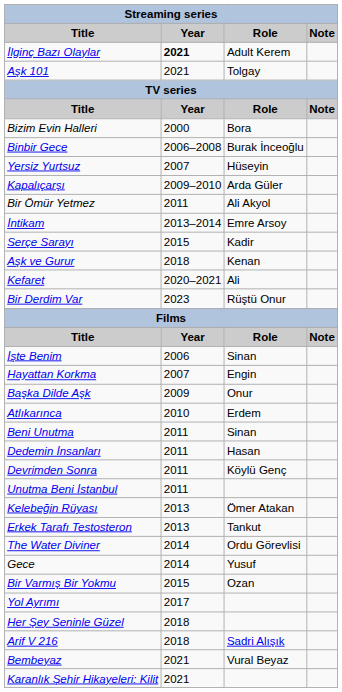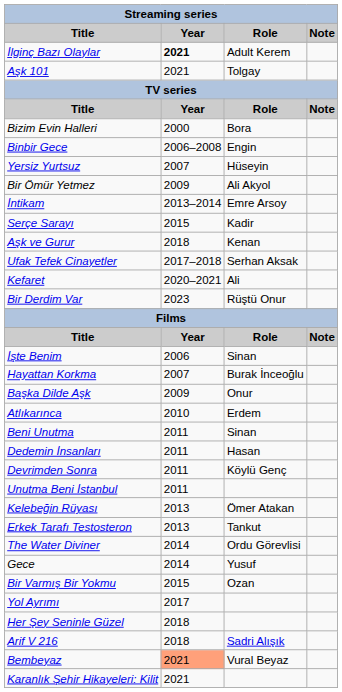 <table class="wikitable" style="font-size:80%">
 <tr>
 <th colspan="4" style="background:LightSteelBlue">Streaming series</th>
 </tr>
 <tr>
 <th style="background:#CCCCCC">Title</th>
 <th style="background:#CCCCCC">Year</th>
 <th style="background:#CCCCCC">Role</th>
 <th style="background:#CCCCCC">Note</th>
 </tr>
 <tr>
 <td><em><a href='#'>İlginç Bazı Olaylar</a></em></td>
 <td><strong>2021</strong></td>
 <td>Adult Kerem</td>
 <td></td>
 </tr>
 <tr>
 <td><em><a href='#'>Aşk 101</a></em></td>
 <td>2021</td>
 <td>Tolgay</td>
 <td></td>
 </tr>
 <tr>
 <th colspan="4" style="background:LightSteelBlue">TV series</th>
 </tr>
 <tr>
 <th style="background:#CCCCCC">Title</th>
 <th style="background:#CCCCCC">Year</th>
 <th style="background:#CCCCCC">Role</th>
 <th style="background:#CCCCCC">Note</th>
 </tr>
 <tr>
 <td><em>Bizim Evin Halleri</em></td>
 <td>2000</td>
 <td>Bora</td>
 <td></td>
 </tr>
 <tr>
 <td><em><a href='#'>Binbir Gece</a></em></td>
 <td>2006–2008</td>
-<td>Burak İnceoğlu</td>
+<td>Engin</td>
 <td></td>
 </tr>
 <tr>
 <td><em><a href='#'>Yersiz Yurtsuz</a></em></td>
 <td>2007</td>
 <td>Hüseyin</td>
 <td></td>
 </tr>
 <tr>
-<td><em><a href='#'>Kapalıçarşı</a></em></td>
-<td>2009–2010</td>
-<td>Arda Güler</td>
-<td></td>
-</tr>
-<tr>
 <td><em>Bir Ömür Yetmez</em></td>
-<td>2011</td>
+<td>2009</td>
 <td>Ali Akyol</td>
 <td></td>
 </tr>
 <tr>
 <td><em><a href='#'>İntikam</a></em></td>
 <td>2013–2014</td>
 <td>Emre Arsoy</td>
 <td></td>
 </tr>
 <tr>
 <td><em><a href='#'>Serçe Sarayı</a></em></td>
 <td>2015</td>
 <td>Kadir</td>
 <td></td>
 </tr>
 <tr>
 <td><em><a href='#'>Aşk ve Gurur</a></em></td>
 <td>2018</td>
 <td>Kenan</td>
+<td></td>
+</tr>
+<tr>
+<td><em><a href='#'>Ufak Tefek Cinayetler</a></em></td>
+<td>2017–2018</td>
+<td>Serhan Aksak</td>
 <td></td>
 </tr>
 <tr>
 <td><em><a href='#'>Kefaret</a></em></td>
 <td>2020–2021</td>
 <td>Ali</td>
 <td></td>
 </tr>
 <tr>
 <td><em><a href='#'>Bir Derdim Var</a></em></td>
 <td>2023</td>
 <td>Rüştü Onur</td>
 <td></td>
 </tr>
 <tr>
 <th colspan="4" style="background:LightSteelBlue">Films</th>
 </tr>
 <tr>
 <th style="background:#CCCCCC">Title</th>
 <th style="background:#CCCCCC">Year</th>
 <th style="background:#CCCCCC">Role</th>
 <th style="background:#CCCCCC">Note</th>
 </tr>
 <tr>
 <td><em><a href='#'>İşte Benim</a></em></td>
 <td>2006</td>
 <td>Sinan</td>
 <td></td>
 </tr>
 <tr>
 <td><em><a href='#'>Hayattan Korkma</a></em></td>
 <td>2007</td>
-<td>Engin</td>
+<td>Burak İnceoğlu</td>
 <td></td>
 </tr>
 <tr>
 <td><em><a href='#'>Başka Dilde Aşk</a></em></td>
 <td>2009</td>
 <td>Onur</td>
 <td></td>
 </tr>
 <tr>
 <td><em><a href='#'>Atlıkarınca</a></em></td>
 <td>2010</td>
 <td>Erdem</td>
 <td></td>
 </tr>
 <tr>
 <td><em><a href='#'>Beni Unutma</a></em></td>
 <td>2011</td>
 <td>Sinan</td>
 <td></td>
 </tr>
 <tr>
 <td><em><a href='#'>Dedemin İnsanları</a></em></td>
 <td>2011</td>
 <td>Hasan</td>
 <td></td>
 </tr>
 <tr>
 <td><em><a href='#'>Devrimden Sonra</a></em></td>
 <td>2011</td>
 <td>Köylü Genç</td>
 <td></td>
 </tr>
 <tr>
 <td><em><a href='#'>Unutma Beni İstanbul</a></em></td>
 <td>2011</td>
 <td></td>
 <td></td>
 </tr>
 <tr>
 <td><em><a href='#'>Kelebeğin Rüyası</a></em></td>
 <td>2013</td>
 <td>Ömer Atakan</td>
 <td></td>
 </tr>
 <tr>
 <td><em><a href='#'>Erkek Tarafı Testosteron</a></em></td>
 <td>2013</td>
 <td>Tankut</td>
 <td></td>
 </tr>
 <tr>
 <td><em><a href='#'>The Water Diviner</a></em></td>
 <td>2014</td>
 <td>Ordu Görevlisi</td>
 <td></td>
 </tr>
 <tr>
 <td><em>Gece</em></td>
 <td>2014</td>
 <td>Yusuf</td>
 <td></td>
 </tr>
 <tr>
 <td><em><a href='#'>Bir Varmış Bir Yokmu</a></em></td>
 <td>2015</td>
 <td>Ozan</td>
 <td></td>
 </tr>
 <tr>
 <td><em><a href='#'>Yol Ayrımı</a></em></td>
 <td>2017</td>
 <td></td>
 <td></td>
 </tr>
 <tr>
 <td><em><a href='#'>Her Şey Seninle Güzel</a></em></td>
 <td>2018</td>
 <td></td>
 <td></td>
 </tr>
 <tr>
 <td><em><a href='#'>Arif V 216</a></em></td>
 <td>2018</td>
 <td><a href='#'>Sadri Alışık</a></td>
 <td></td>
 </tr>
 <tr>
 <td><em><a href='#'>Bembeyaz</a></em></td>
-<td>2021</td>
+<td style="background: lightsalmon;">2021</td>
 <td>Vural Beyaz</td>
 <td></td>
 </tr>
 <tr>
 <td><em><a href='#'>Karanlık Şehir Hikayeleri: Kilit</a></em></td>
 <td>2021</td>
 <td></td>
 <td></td>
 </tr>
 </table>
